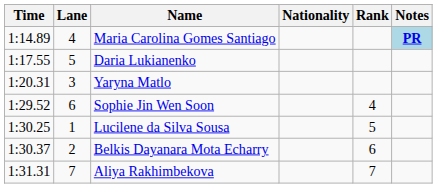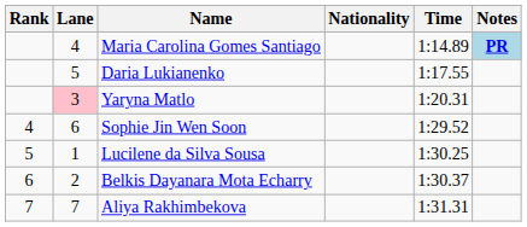 <table class="wikitable sortable" style="text-align:center">
 <tr>
-<th>Time</th>
+<th>Rank</th>
 <th>Lane</th>
 <th>Name</th>
 <th>Nationality</th>
-<th>Rank</th>
+<th>Time</th>
 <th>Notes</th>
 </tr>
 <tr>
-<td>1:14.89</td>
+<td></td>
 <td>4</td>
 <td align=left><a href='#'>Maria Carolina Gomes Santiago</a></td>
 <td align=left></td>
-<td></td>
+<td>1:14.89</td>
 <td style="background: lightblue;"><strong><a href='#'>PR</a></strong></td>
 </tr>
 <tr>
-<td>1:17.55</td>
+<td></td>
 <td>5</td>
 <td align=left><a href='#'>Daria Lukianenko</a></td>
 <td align=left></td>
-<td></td>
+<td>1:17.55</td>
 <td></td>
 </tr>
 <tr>
-<td>1:20.31</td>
-<td>3</td>
+<td></td>
+<td style="background: pink;">3</td>
 <td align=left><a href='#'>Yaryna Matlo</a></td>
 <td align=left></td>
-<td></td>
+<td>1:20.31</td>
 <td></td>
 </tr>
 <tr>
-<td>1:29.52</td>
+<td>4</td>
 <td>6</td>
 <td align=left><a href='#'>Sophie Jin Wen Soon</a></td>
 <td align=left></td>
-<td>4</td>
+<td>1:29.52</td>
 <td></td>
 </tr>
 <tr>
-<td>1:30.25</td>
+<td>5</td>
 <td>1</td>
 <td align=left><a href='#'>Lucilene da Silva Sousa</a></td>
 <td align=left></td>
-<td>5</td>
+<td>1:30.25</td>
 <td></td>
 </tr>
 <tr>
-<td>1:30.37</td>
+<td>6</td>
 <td>2</td>
 <td align=left><a href='#'>Belkis Dayanara Mota Echarry</a></td>
 <td align=left></td>
-<td>6</td>
+<td>1:30.37</td>
 <td></td>
 </tr>
 <tr>
-<td>1:31.31</td>
+<td>7</td>
 <td>7</td>
 <td align=left><a href='#'>Aliya Rakhimbekova</a></td>
 <td align=left></td>
-<td>7</td>
+<td>1:31.31</td>
 <td></td>
 </tr>
 </table>
